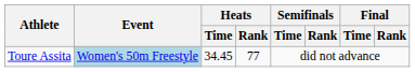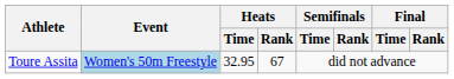 <table class=wikitable style="font-size:90%">
 <tr>
 <th rowspan="2">Athlete</th>
 <th rowspan="2">Event</th>
 <th colspan="2">Heats</th>
 <th colspan="2">Semifinals</th>
 <th colspan="2">Final</th>
 </tr>
 <tr>
 <th>Time</th>
 <th>Rank</th>
 <th>Time</th>
 <th>Rank</th>
 <th>Time</th>
 <th>Rank</th>
 </tr>
 <tr>
 <td rowspan="1"><a href='#'>Toure Assita</a></td>
 <td style="background: lightblue;"><a href='#'>Women's 50m Freestyle</a></td>
-<td align=center>34.45</td>
-<td align=center>77</td>
+<td align=center>32.95</td>
+<td align=center>67</td>
 <td align=center colspan=4>did not advance</td>
 </tr>
 </table>
